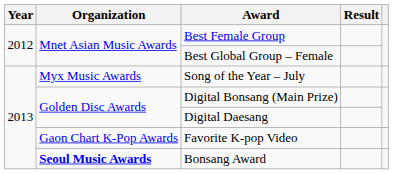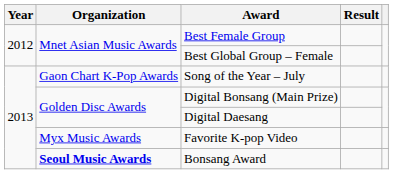 <table class="sortable wikitable">
 <tr>
 <th scope="col">Year</th>
 <th scope="col">Organization</th>
 <th scope="col">Award</th>
 <th scope="col">Result</th>
 <th class="unsortable"></th>
 </tr>
 <tr>
 <td rowspan="2">2012</td>
 <td rowspan="2"><a href='#'>Mnet Asian Music Awards</a></td>
 <td><a href='#'>Best Female Group</a></td>
 <td></td>
 <td rowspan="2" align="center"></td>
 </tr>
 <tr>
 <td>Best Global Group – Female</td>
 <td></td>
 </tr>
 <tr>
 <td rowspan="5">2013</td>
-<td><a href='#'>Myx Music Awards</a></td>
+<td><a href='#'>Gaon Chart K-Pop Awards</a></td>
 <td>Song of the Year – July</td>
 <td></td>
 <td style="text-align:center;"></td>
 </tr>
 <tr>
 <td rowspan="2"><a href='#'>Golden Disc Awards</a></td>
 <td>Digital Bonsang (Main Prize)</td>
 <td></td>
 <td rowspan="2" style="text-align:center;"></td>
 </tr>
 <tr>
 <td>Digital Daesang</td>
 <td></td>
 </tr>
 <tr>
-<td><a href='#'>Gaon Chart K-Pop Awards</a></td>
+<td><a href='#'>Myx Music Awards</a></td>
 <td>Favorite K-pop Video</td>
 <td></td>
 <td style="text-align:center;"></td>
 </tr>
 <tr>
 <td><strong><a href='#'>Seoul Music Awards</a></strong></td>
 <td>Bonsang Award</td>
 <td></td>
 <td style="text-align:center;"></td>
 </tr>
 </table>
